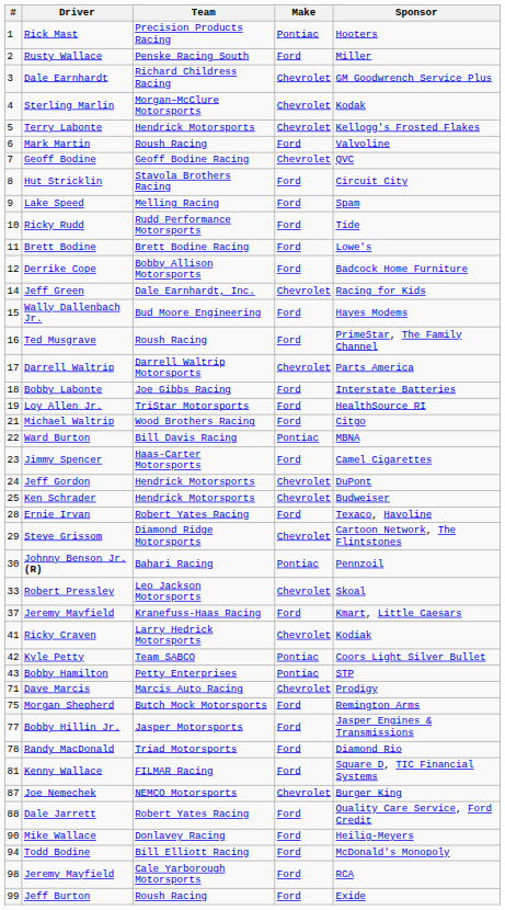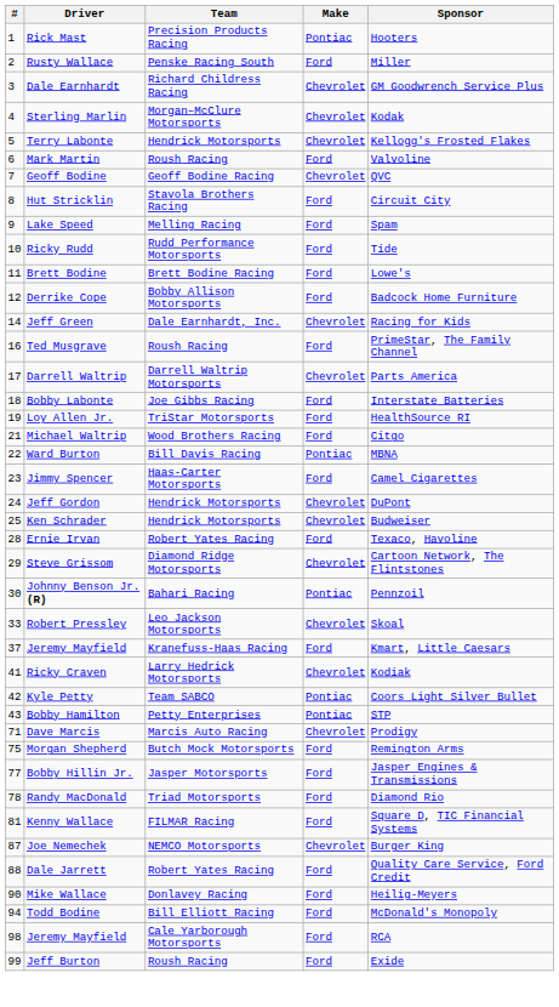 <table class="wikitable" style="font-size:95%">
 <tr>
 <th>#</th>
 <th>Driver</th>
 <th>Team</th>
 <th>Make</th>
 <th>Sponsor</th>
 </tr>
 <tr>
 <td>1</td>
 <td><a href='#'>Rick Mast</a></td>
 <td><a href='#'>Precision Products Racing</a></td>
 <td><a href='#'>Pontiac</a></td>
 <td><a href='#'>Hooters</a></td>
 </tr>
 <tr>
 <td>2</td>
 <td><a href='#'>Rusty Wallace</a></td>
 <td><a href='#'>Penske Racing South</a></td>
 <td><a href='#'>Ford</a></td>
 <td><a href='#'>Miller</a></td>
 </tr>
 <tr>
 <td>3</td>
 <td><a href='#'>Dale Earnhardt</a></td>
 <td><a href='#'>Richard Childress Racing</a></td>
 <td><a href='#'>Chevrolet</a></td>
 <td><a href='#'>GM Goodwrench Service Plus</a></td>
 </tr>
 <tr>
 <td>4</td>
 <td><a href='#'>Sterling Marlin</a></td>
 <td><a href='#'>Morgan–McClure Motorsports</a></td>
 <td><a href='#'>Chevrolet</a></td>
 <td><a href='#'>Kodak</a></td>
 </tr>
 <tr>
 <td>5</td>
 <td><a href='#'>Terry Labonte</a></td>
 <td><a href='#'>Hendrick Motorsports</a></td>
 <td><a href='#'>Chevrolet</a></td>
 <td><a href='#'>Kellogg's Frosted Flakes</a></td>
 </tr>
 <tr>
 <td>6</td>
 <td><a href='#'>Mark Martin</a></td>
 <td><a href='#'>Roush Racing</a></td>
 <td><a href='#'>Ford</a></td>
 <td><a href='#'>Valvoline</a></td>
 </tr>
 <tr>
 <td>7</td>
 <td><a href='#'>Geoff Bodine</a></td>
 <td><a href='#'>Geoff Bodine Racing</a></td>
 <td><a href='#'>Chevrolet</a></td>
 <td><a href='#'>QVC</a></td>
 </tr>
 <tr>
 <td>8</td>
 <td><a href='#'>Hut Stricklin</a></td>
 <td><a href='#'>Stavola Brothers Racing</a></td>
 <td><a href='#'>Ford</a></td>
 <td><a href='#'>Circuit City</a></td>
 </tr>
 <tr>
 <td>9</td>
 <td><a href='#'>Lake Speed</a></td>
 <td><a href='#'>Melling Racing</a></td>
 <td><a href='#'>Ford</a></td>
 <td><a href='#'>Spam</a></td>
 </tr>
 <tr>
 <td>10</td>
 <td><a href='#'>Ricky Rudd</a></td>
 <td><a href='#'>Rudd Performance Motorsports</a></td>
 <td><a href='#'>Ford</a></td>
 <td><a href='#'>Tide</a></td>
 </tr>
 <tr>
 <td>11</td>
 <td><a href='#'>Brett Bodine</a></td>
 <td><a href='#'>Brett Bodine Racing</a></td>
 <td><a href='#'>Ford</a></td>
 <td><a href='#'>Lowe's</a></td>
 </tr>
 <tr>
 <td>12</td>
 <td><a href='#'>Derrike Cope</a></td>
 <td><a href='#'>Bobby Allison Motorsports</a></td>
 <td><a href='#'>Ford</a></td>
 <td><a href='#'>Badcock Home Furniture</a></td>
 </tr>
 <tr>
 <td>14</td>
 <td><a href='#'>Jeff Green</a></td>
 <td><a href='#'>Dale Earnhardt, Inc.</a></td>
 <td><a href='#'>Chevrolet</a></td>
 <td><a href='#'>Racing for Kids</a></td>
-</tr>
-<tr>
-<td>15</td>
-<td><a href='#'>Wally Dallenbach Jr.</a></td>
-<td><a href='#'>Bud Moore Engineering</a></td>
-<td><a href='#'>Ford</a></td>
-<td><a href='#'>Hayes Modems</a></td>
 </tr>
 <tr>
 <td>16</td>
 <td><a href='#'>Ted Musgrave</a></td>
 <td><a href='#'>Roush Racing</a></td>
 <td><a href='#'>Ford</a></td>
 <td><a href='#'>PrimeStar</a>, <a href='#'>The Family Channel</a></td>
 </tr>
 <tr>
 <td>17</td>
 <td><a href='#'>Darrell Waltrip</a></td>
 <td><a href='#'>Darrell Waltrip Motorsports</a></td>
 <td><a href='#'>Chevrolet</a></td>
 <td><a href='#'>Parts America</a></td>
 </tr>
 <tr>
 <td>18</td>
 <td><a href='#'>Bobby Labonte</a></td>
 <td><a href='#'>Joe Gibbs Racing</a></td>
 <td><a href='#'>Ford</a></td>
 <td><a href='#'>Interstate Batteries</a></td>
 </tr>
 <tr>
 <td>19</td>
 <td><a href='#'>Loy Allen Jr.</a></td>
 <td><a href='#'>TriStar Motorsports</a></td>
 <td><a href='#'>Ford</a></td>
 <td><a href='#'>HealthSource RI</a></td>
 </tr>
 <tr>
 <td>21</td>
 <td><a href='#'>Michael Waltrip</a></td>
 <td><a href='#'>Wood Brothers Racing</a></td>
 <td><a href='#'>Ford</a></td>
 <td><a href='#'>Citgo</a></td>
 </tr>
 <tr>
 <td>22</td>
 <td><a href='#'>Ward Burton</a></td>
 <td><a href='#'>Bill Davis Racing</a></td>
 <td><a href='#'>Pontiac</a></td>
 <td><a href='#'>MBNA</a></td>
 </tr>
 <tr>
 <td>23</td>
 <td><a href='#'>Jimmy Spencer</a></td>
 <td><a href='#'>Haas-Carter Motorsports</a></td>
 <td><a href='#'>Ford</a></td>
 <td><a href='#'>Camel Cigarettes</a></td>
 </tr>
 <tr>
 <td>24</td>
 <td><a href='#'>Jeff Gordon</a></td>
 <td><a href='#'>Hendrick Motorsports</a></td>
 <td><a href='#'>Chevrolet</a></td>
 <td><a href='#'>DuPont</a></td>
 </tr>
 <tr>
 <td>25</td>
 <td><a href='#'>Ken Schrader</a></td>
 <td><a href='#'>Hendrick Motorsports</a></td>
 <td><a href='#'>Chevrolet</a></td>
 <td><a href='#'>Budweiser</a></td>
 </tr>
 <tr>
 <td>28</td>
 <td><a href='#'>Ernie Irvan</a></td>
 <td><a href='#'>Robert Yates Racing</a></td>
 <td><a href='#'>Ford</a></td>
 <td><a href='#'>Texaco</a>, <a href='#'>Havoline</a></td>
 </tr>
 <tr>
 <td>29</td>
 <td><a href='#'>Steve Grissom</a></td>
 <td><a href='#'>Diamond Ridge Motorsports</a></td>
 <td><a href='#'>Chevrolet</a></td>
 <td><a href='#'>Cartoon Network</a>, <a href='#'>The Flintstones</a></td>
 </tr>
 <tr>
 <td>30</td>
 <td><a href='#'>Johnny Benson Jr.</a> <strong>(R)</strong></td>
 <td><a href='#'>Bahari Racing</a></td>
 <td><a href='#'>Pontiac</a></td>
 <td><a href='#'>Pennzoil</a></td>
 </tr>
 <tr>
 <td>33</td>
 <td><a href='#'>Robert Pressley</a></td>
 <td><a href='#'>Leo Jackson Motorsports</a></td>
 <td><a href='#'>Chevrolet</a></td>
 <td><a href='#'>Skoal</a></td>
 </tr>
 <tr>
 <td>37</td>
 <td><a href='#'>Jeremy Mayfield</a></td>
 <td><a href='#'>Kranefuss-Haas Racing</a></td>
 <td><a href='#'>Ford</a></td>
 <td><a href='#'>Kmart</a>, <a href='#'>Little Caesars</a></td>
 </tr>
 <tr>
 <td>41</td>
 <td><a href='#'>Ricky Craven</a></td>
 <td><a href='#'>Larry Hedrick Motorsports</a></td>
 <td><a href='#'>Chevrolet</a></td>
 <td><a href='#'>Kodiak</a></td>
 </tr>
 <tr>
 <td>42</td>
 <td><a href='#'>Kyle Petty</a></td>
 <td><a href='#'>Team SABCO</a></td>
 <td><a href='#'>Pontiac</a></td>
 <td><a href='#'>Coors Light Silver Bullet</a></td>
 </tr>
 <tr>
 <td>43</td>
 <td><a href='#'>Bobby Hamilton</a></td>
 <td><a href='#'>Petty Enterprises</a></td>
 <td><a href='#'>Pontiac</a></td>
 <td><a href='#'>STP</a></td>
 </tr>
 <tr>
 <td>71</td>
 <td><a href='#'>Dave Marcis</a></td>
 <td><a href='#'>Marcis Auto Racing</a></td>
 <td><a href='#'>Chevrolet</a></td>
 <td><a href='#'>Prodigy</a></td>
 </tr>
 <tr>
 <td>75</td>
 <td><a href='#'>Morgan Shepherd</a></td>
 <td><a href='#'>Butch Mock Motorsports</a></td>
 <td><a href='#'>Ford</a></td>
 <td><a href='#'>Remington Arms</a></td>
 </tr>
 <tr>
 <td>77</td>
 <td><a href='#'>Bobby Hillin Jr.</a></td>
 <td><a href='#'>Jasper Motorsports</a></td>
 <td><a href='#'>Ford</a></td>
 <td><a href='#'>Jasper Engines & Transmissions</a></td>
 </tr>
 <tr>
 <td>78</td>
 <td><a href='#'>Randy MacDonald</a></td>
 <td><a href='#'>Triad Motorsports</a></td>
 <td><a href='#'>Ford</a></td>
 <td><a href='#'>Diamond Rio</a></td>
 </tr>
 <tr>
 <td>81</td>
 <td><a href='#'>Kenny Wallace</a></td>
 <td><a href='#'>FILMAR Racing</a></td>
 <td><a href='#'>Ford</a></td>
 <td><a href='#'>Square D</a>, <a href='#'>TIC Financial Systems</a></td>
 </tr>
 <tr>
 <td>87</td>
 <td><a href='#'>Joe Nemechek</a></td>
 <td><a href='#'>NEMCO Motorsports</a></td>
 <td><a href='#'>Chevrolet</a></td>
 <td><a href='#'>Burger King</a></td>
 </tr>
 <tr>
 <td>88</td>
 <td><a href='#'>Dale Jarrett</a></td>
 <td><a href='#'>Robert Yates Racing</a></td>
 <td><a href='#'>Ford</a></td>
 <td><a href='#'>Quality Care Service</a>, <a href='#'>Ford Credit</a></td>
 </tr>
 <tr>
 <td>90</td>
 <td><a href='#'>Mike Wallace</a></td>
 <td><a href='#'>Donlavey Racing</a></td>
 <td><a href='#'>Ford</a></td>
 <td><a href='#'>Heilig-Meyers</a></td>
 </tr>
 <tr>
 <td>94</td>
 <td><a href='#'>Todd Bodine</a></td>
 <td><a href='#'>Bill Elliott Racing</a></td>
 <td><a href='#'>Ford</a></td>
 <td><a href='#'>McDonald's Monopoly</a></td>
 </tr>
 <tr>
 <td>98</td>
 <td><a href='#'>Jeremy Mayfield</a></td>
 <td><a href='#'>Cale Yarborough Motorsports</a></td>
 <td><a href='#'>Ford</a></td>
 <td><a href='#'>RCA</a></td>
 </tr>
 <tr>
 <td>99</td>
 <td><a href='#'>Jeff Burton</a></td>
 <td><a href='#'>Roush Racing</a></td>
 <td><a href='#'>Ford</a></td>
 <td><a href='#'>Exide</a></td>
 </tr>
 </table>
